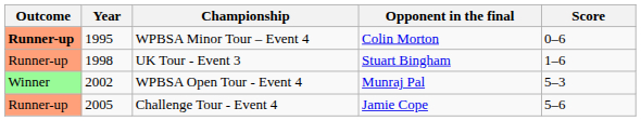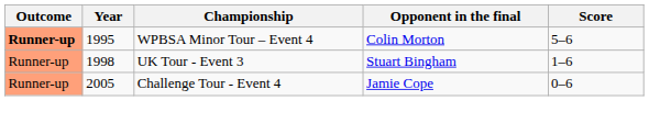 <table class="sortable wikitable">
 <tr>
 <th width="80">Outcome</th>
 <th width="50">Year</th>
 <th width="250">Championship</th>
 <th width="200">Opponent in the final</th>
 <th width="100">Score</th>
 </tr>
 <tr>
 <td style="background:#ffa07a;"><strong>Runner-up</strong></td>
 <td>1995</td>
 <td>WPBSA Minor Tour – Event 4</td>
 <td> <a href='#'>Colin Morton</a></td>
-<td>0–6</td>
+<td>5–6</td>
 </tr>
 <tr>
 <td style="background:#ffa07a;">Runner-up</td>
 <td>1998</td>
 <td>UK Tour - Event 3</td>
 <td> <a href='#'>Stuart Bingham</a></td>
 <td>1–6</td>
 </tr>
 <tr>
-<td style="background:#98FB98">Winner</td>
-<td>2002</td>
-<td>WPBSA Open Tour - Event 4</td>
-<td> <a href='#'>Munraj Pal</a></td>
-<td>5–3</td>
-</tr>
-<tr>
 <td style="background:#ffa07a;">Runner-up</td>
 <td>2005</td>
 <td>Challenge Tour - Event 4</td>
 <td> <a href='#'>Jamie Cope</a></td>
-<td>5–6</td>
+<td>0–6</td>
 </tr>
 </table>
